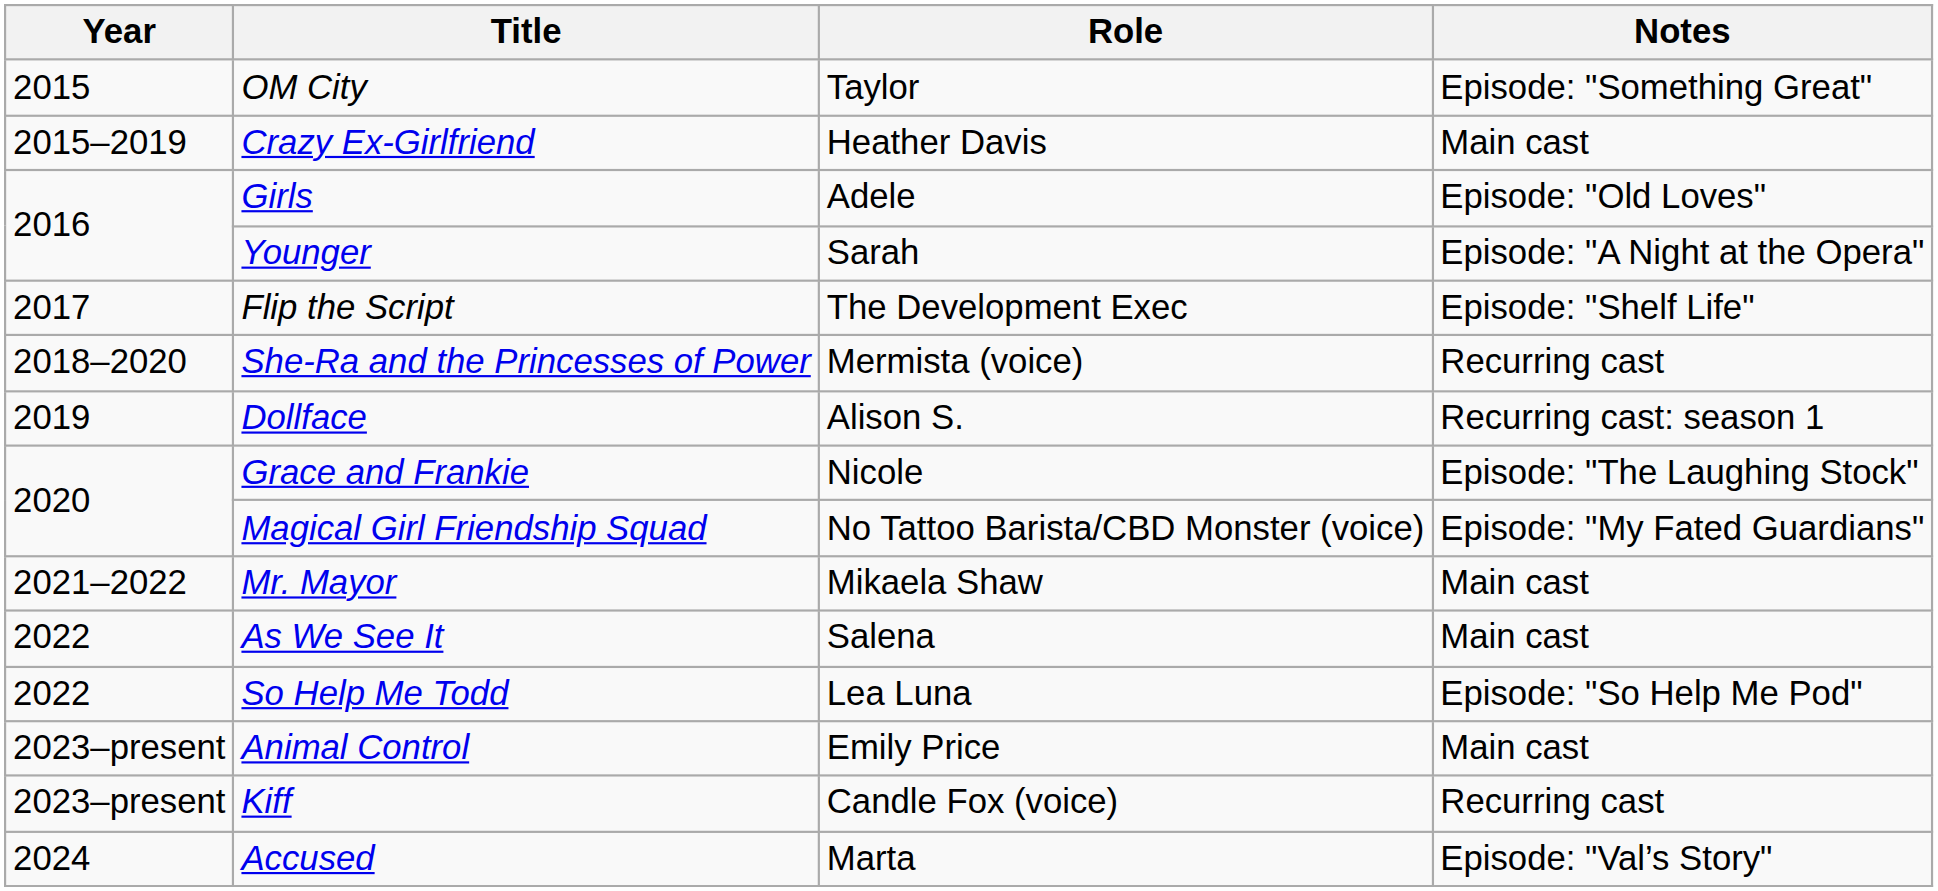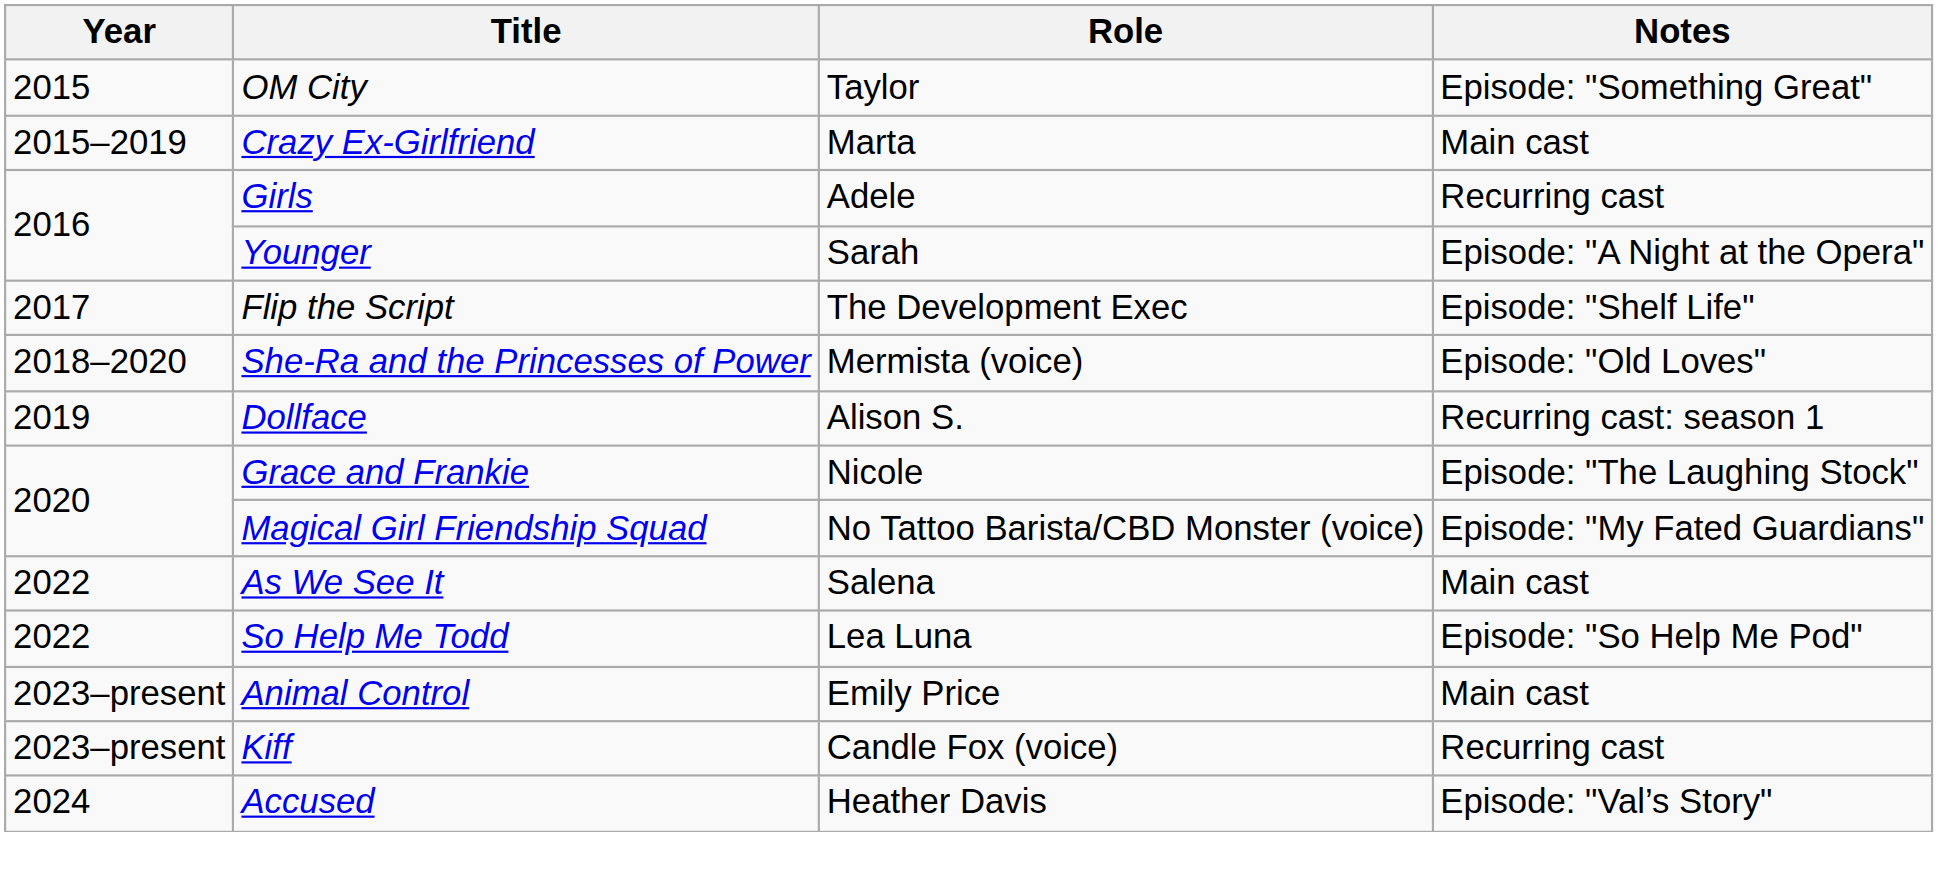 <table class="wikitable sortable">
 <tr>
 <th>Year</th>
 <th>Title</th>
 <th>Role</th>
 <th>Notes</th>
 </tr>
 <tr>
 <td>2015</td>
 <td><em>OM City</em></td>
 <td>Taylor</td>
 <td>Episode: "Something Great"</td>
 </tr>
 <tr>
 <td>2015–2019</td>
 <td><em><a href='#'>Crazy Ex-Girlfriend</a></em></td>
-<td>Heather Davis</td>
+<td>Marta</td>
 <td>Main cast</td>
 </tr>
 <tr>
 <td rowspan="2">2016</td>
 <td><em><a href='#'>Girls</a></em></td>
 <td>Adele</td>
-<td>Episode: "Old Loves"</td>
+<td>Recurring cast</td>
 </tr>
 <tr>
 <td><em><a href='#'>Younger</a></em></td>
 <td>Sarah</td>
 <td>Episode: "A Night at the Opera"</td>
 </tr>
 <tr>
 <td>2017</td>
 <td><em>Flip the Script</em></td>
 <td>The Development Exec</td>
 <td>Episode: "Shelf Life"</td>
 </tr>
 <tr>
 <td>2018–2020</td>
 <td><em><a href='#'>She-Ra and the Princesses of Power</a></em></td>
 <td>Mermista (voice)</td>
-<td>Recurring cast</td>
+<td>Episode: "Old Loves"</td>
 </tr>
 <tr>
 <td>2019</td>
 <td><em><a href='#'>Dollface</a></em></td>
 <td>Alison S.</td>
 <td>Recurring cast: season 1</td>
 </tr>
 <tr>
 <td rowspan="2">2020</td>
 <td><em><a href='#'>Grace and Frankie</a></em></td>
 <td>Nicole</td>
 <td>Episode: "The Laughing Stock"</td>
 </tr>
 <tr>
 <td><em><a href='#'>Magical Girl Friendship Squad</a></em></td>
 <td>No Tattoo Barista/CBD Monster (voice)</td>
 <td>Episode: "My Fated Guardians"</td>
-</tr>
-<tr>
-<td>2021–2022</td>
-<td><em><a href='#'>Mr. Mayor</a></em></td>
-<td>Mikaela Shaw</td>
-<td>Main cast</td>
 </tr>
 <tr>
 <td>2022</td>
 <td><em><a href='#'>As We See It</a></em></td>
 <td>Salena</td>
 <td>Main cast</td>
 </tr>
 <tr>
 <td>2022</td>
 <td><em><a href='#'>So Help Me Todd</a></em></td>
 <td>Lea Luna</td>
 <td>Episode: "So Help Me Pod"</td>
 </tr>
 <tr>
 <td>2023–present</td>
 <td><em><a href='#'>Animal Control</a></em></td>
 <td>Emily Price</td>
 <td>Main cast</td>
 </tr>
 <tr>
 <td>2023–present</td>
 <td><em><a href='#'>Kiff</a></em></td>
 <td>Candle Fox (voice)</td>
 <td>Recurring cast</td>
 </tr>
 <tr>
 <td>2024</td>
 <td><em><a href='#'>Accused</a></em></td>
-<td>Marta</td>
+<td>Heather Davis</td>
 <td>Episode: "Val’s Story"</td>
 </tr>
 </table>
